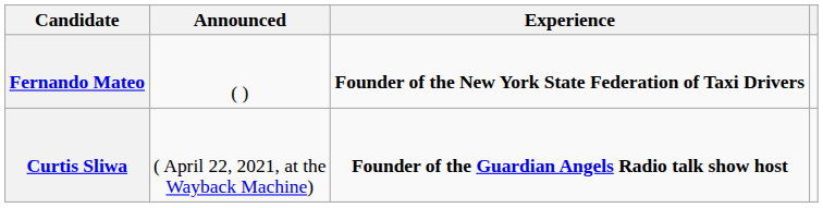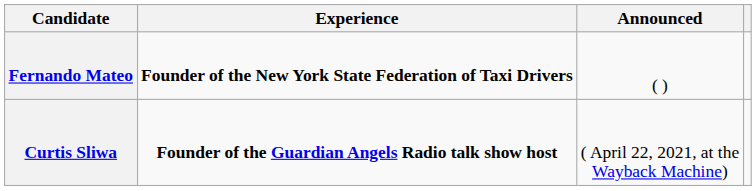 <table class="wikitable sortable" style="text-align:center">
 <tr>
 <th scope="col">Candidate</th>
+<th scope="col">Experience</th>
 <th scope="col">Announced</th>
-<th scope="col">Experience</th>
 <th scope="col" class="unsortable"></th>
 </tr>
 <tr>
 <th scope="row"><br><a href='#'>Fernando Mateo</a></th>
+<td><br><strong>Founder of the New York State Federation of Taxi Drivers</strong></td>
 <td><br><br>( )</td>
-<td><br><strong>Founder of the New York State Federation of Taxi Drivers</strong></td>
 <td></td>
 </tr>
 <tr>
 <th scope="row"><br><a href='#'>Curtis Sliwa</a></th>
+<td><br><strong>Founder of the <a href='#'>Guardian Angels</a></strong> <strong>Radio talk show host</strong></td>
 <td><br><br>(  April 22, 2021, at the<br><a href='#'>Wayback Machine</a>)</td>
-<td><br><strong>Founder of the <a href='#'>Guardian Angels</a></strong> <strong>Radio talk show host</strong></td>
 <td></td>
 </tr>
 </table>
